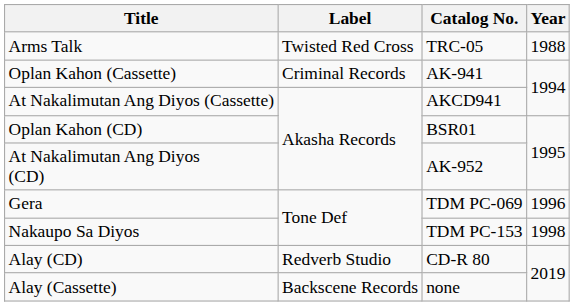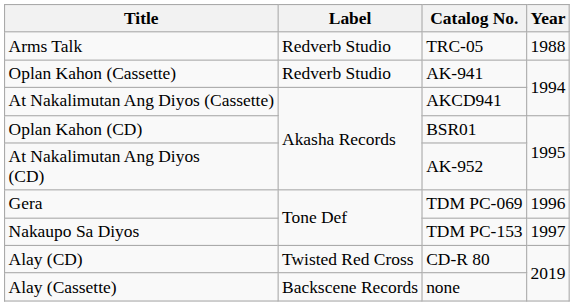 <table class="wikitable">
 <tr>
 <th>Title</th>
 <th>Label</th>
 <th>Catalog No.</th>
 <th>Year</th>
 </tr>
 <tr>
 <td>Arms Talk</td>
-<td>Twisted Red Cross</td>
+<td>Redverb Studio</td>
 <td>TRC-05</td>
 <td>1988</td>
 </tr>
 <tr>
 <td>Oplan Kahon (Cassette)</td>
-<td>Criminal Records</td>
+<td>Redverb Studio</td>
 <td>AK-941</td>
 <td rowspan="2">1994</td>
 </tr>
 <tr>
 <td>At Nakalimutan Ang Diyos (Cassette)</td>
 <td rowspan="3">Akasha Records</td>
 <td>AKCD941</td>
 </tr>
 <tr>
 <td>Oplan Kahon (CD)</td>
 <td>BSR01</td>
 <td rowspan="2">1995</td>
 </tr>
 <tr>
 <td>At Nakalimutan Ang Diyos<br>(CD)</td>
 <td>AK-952</td>
 </tr>
 <tr>
 <td>Gera</td>
 <td rowspan="2">Tone Def</td>
 <td>TDM PC-069</td>
 <td>1996</td>
 </tr>
 <tr>
 <td>Nakaupo Sa Diyos </td>
 <td>TDM PC-153</td>
-<td>1998</td>
+<td>1997</td>
 </tr>
 <tr>
 <td>Alay (CD)</td>
-<td>Redverb Studio</td>
+<td>Twisted Red Cross</td>
 <td>CD-R 80</td>
 <td rowspan="2">2019</td>
 </tr>
 <tr>
 <td>Alay (Cassette)</td>
 <td>Backscene Records</td>
 <td>none</td>
 </tr>
 </table>
